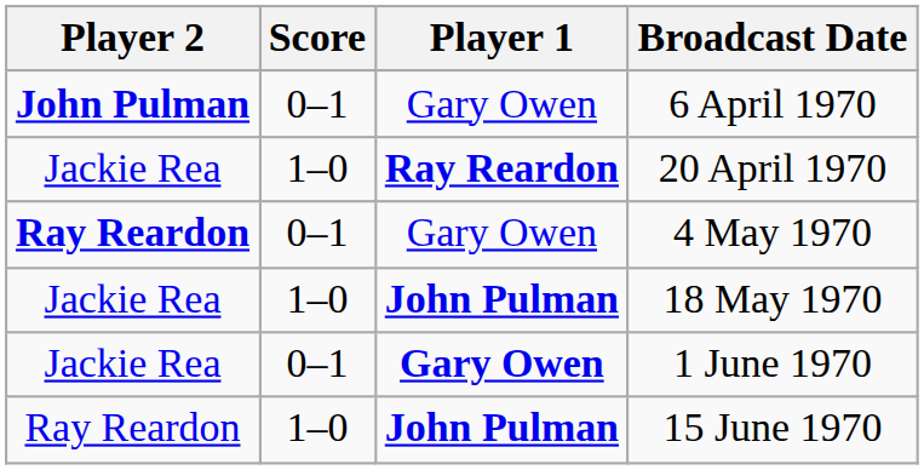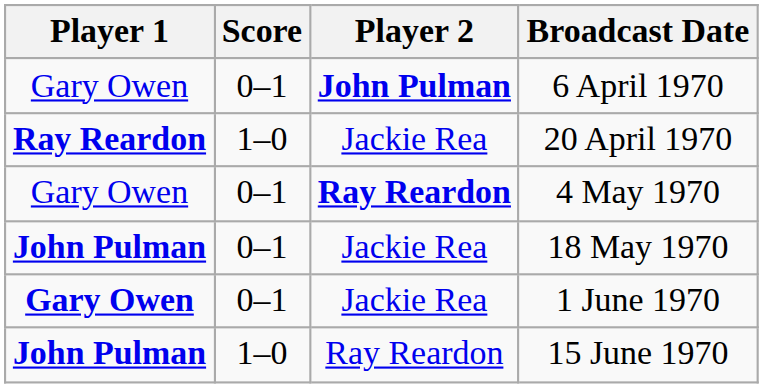 <table class="wikitable" style="text-align: center">
 <tr>
+<th>Player 1</th>
+<th>Score</th>
 <th>Player 2</th>
-<th>Score</th>
-<th>Player 1</th>
 <th>Broadcast Date</th>
+</tr>
+<tr>
+<td> <a href='#'>Gary Owen</a></td>
+<td>0–1</td>
+<td> <strong><a href='#'>John Pulman</a></strong></td>
+<td>6 April 1970</td>
+</tr>
+<tr>
+<td> <strong><a href='#'>Ray Reardon</a></strong></td>
+<td>1–0</td>
+<td> <a href='#'>Jackie Rea</a></td>
+<td>20 April 1970</td>
+</tr>
+<tr>
+<td> <a href='#'>Gary Owen</a></td>
+<td>0–1</td>
+<td> <strong><a href='#'>Ray Reardon</a></strong></td>
+<td>4 May 1970</td>
 </tr>
 <tr>
 <td> <strong><a href='#'>John Pulman</a></strong></td>
 <td>0–1</td>
-<td> <a href='#'>Gary Owen</a></td>
-<td>6 April 1970</td>
-</tr>
-<tr>
 <td> <a href='#'>Jackie Rea</a></td>
-<td>1–0</td>
-<td> <strong><a href='#'>Ray Reardon</a></strong></td>
-<td>20 April 1970</td>
-</tr>
-<tr>
-<td> <strong><a href='#'>Ray Reardon</a></strong></td>
-<td>0–1</td>
-<td> <a href='#'>Gary Owen</a></td>
-<td>4 May 1970</td>
-</tr>
-<tr>
-<td> <a href='#'>Jackie Rea</a></td>
-<td>1–0</td>
-<td> <strong><a href='#'>John Pulman</a></strong></td>
 <td>18 May 1970</td>
 </tr>
 <tr>
+<td> <strong><a href='#'>Gary Owen</a></strong></td>
+<td>0–1</td>
 <td> <a href='#'>Jackie Rea</a></td>
-<td>0–1</td>
-<td> <strong><a href='#'>Gary Owen</a></strong></td>
 <td>1 June 1970</td>
 </tr>
 <tr>
+<td> <strong><a href='#'>John Pulman</a></strong></td>
+<td>1–0</td>
 <td> <a href='#'>Ray Reardon</a></td>
-<td>1–0</td>
-<td> <strong><a href='#'>John Pulman</a></strong></td>
 <td>15 June 1970</td>
 </tr>
 </table>
